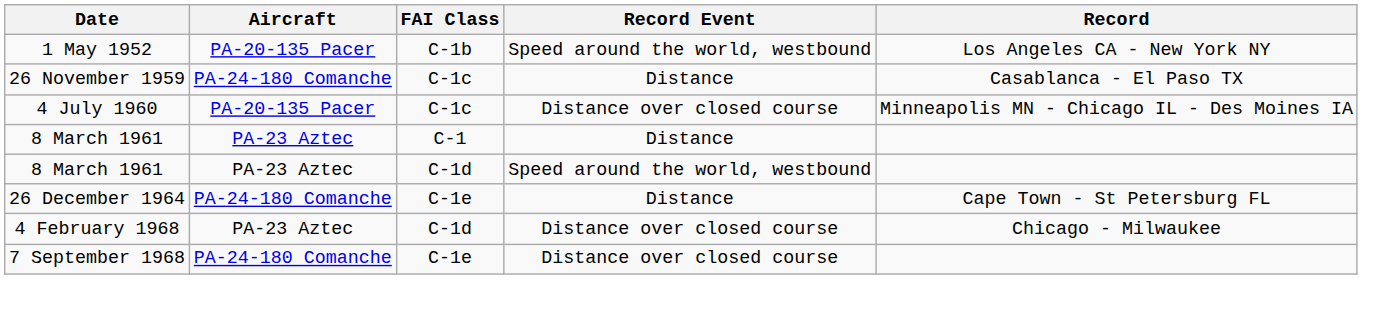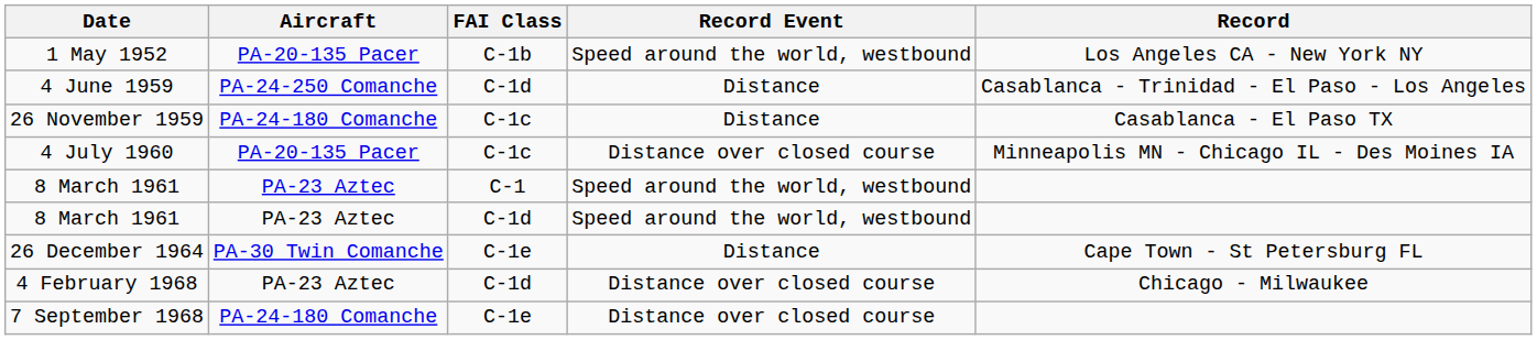 <table class="wikitable" style="text-align:center;">
 <tr>
 <th>Date</th>
 <th>Aircraft</th>
 <th>FAI Class</th>
 <th>Record Event</th>
 <th>Record</th>
 </tr>
 <tr>
 <td>1 May 1952</td>
 <td><a href='#'>PA-20-135 Pacer</a></td>
 <td>C-1b</td>
 <td>Speed around the world, westbound</td>
 <td> Los Angeles CA - New York NY</td>
+</tr>
+<tr>
+<td>4 June 1959</td>
+<td><a href='#'>PA-24-250 Comanche</a></td>
+<td>C-1d</td>
+<td>Distance</td>
+<td> Casablanca - Trinidad - El Paso - Los Angeles</td>
 </tr>
 <tr>
 <td>26 November 1959</td>
 <td><a href='#'>PA-24-180 Comanche</a></td>
 <td>C-1c</td>
 <td>Distance</td>
 <td> Casablanca - El Paso TX</td>
 </tr>
 <tr>
 <td>4 July 1960</td>
 <td><a href='#'>PA-20-135 Pacer</a></td>
 <td>C-1c</td>
 <td>Distance over closed course</td>
 <td>  Minneapolis MN - Chicago IL - Des Moines IA</td>
 </tr>
 <tr>
 <td>8 March 1961</td>
 <td><a href='#'>PA-23 Aztec</a></td>
 <td>C-1</td>
-<td>Distance</td>
+<td>Speed around the world, westbound</td>
 <td></td>
 </tr>
 <tr>
 <td>8 March 1961</td>
 <td>PA-23 Aztec</td>
 <td>C-1d</td>
 <td>Speed around the world, westbound</td>
 <td></td>
 </tr>
 <tr>
 <td>26 December 1964</td>
-<td><a href='#'>PA-24-180 Comanche</a></td>
+<td><a href='#'>PA-30 Twin Comanche</a></td>
 <td>C-1e</td>
 <td>Distance</td>
 <td> Cape Town - St Petersburg FL</td>
 </tr>
 <tr>
 <td>4 February 1968</td>
 <td>PA-23 Aztec</td>
 <td>C-1d</td>
 <td>Distance over closed course</td>
 <td> Chicago - Milwaukee</td>
 </tr>
 <tr>
 <td>7 September 1968</td>
 <td><a href='#'>PA-24-180 Comanche</a></td>
 <td>C-1e</td>
 <td>Distance over closed course</td>
 <td></td>
 </tr>
 </table>
